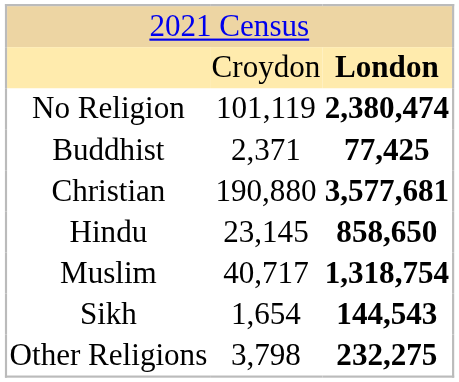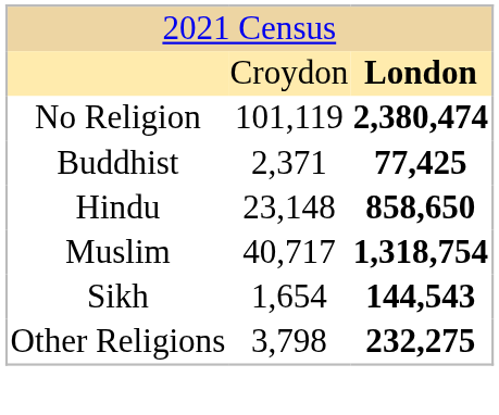 <table cellpadding="1" border="0" style="float:right; margin:0 1em 1em 0; border:1px #bbb solid; border-collapse:collapse; font-size:90%;">
 <tr style="text-align:center; background:#edd5a3;">
 <td colspan="3"><a href='#'>2021 Census</a></td>
 </tr>
 <tr style="text-align:center;background-color:#ffebad;">
 <td></td>
 <td>Croydon</td>
 <td><strong>London</strong></td>
 </tr>
 <tr style="text-align:center;">
 <td>No Religion</td>
 <td>101,119</td>
 <td><strong>2,380,474</strong></td>
 </tr>
 <tr style="text-align:center;">
 <td>Buddhist</td>
 <td>2,371</td>
 <td><strong>77,425</strong></td>
 </tr>
 <tr style="text-align:center;">
-<td>Christian</td>
-<td>190,880</td>
-<td><strong>3,577,681</strong></td>
-</tr>
-<tr style="text-align:center;">
 <td>Hindu</td>
-<td>23,145</td>
+<td>23,148</td>
 <td><strong>858,650</strong></td>
 </tr>
 <tr style="text-align:center;">
 <td>Muslim</td>
 <td>40,717</td>
 <td><strong>1,318,754</strong></td>
 </tr>
 <tr style="text-align:center;">
 <td>Sikh</td>
 <td>1,654</td>
 <td><strong>144,543</strong></td>
 </tr>
 <tr style="text-align:center;">
 <td>Other Religions</td>
 <td>3,798</td>
 <td><strong>232,275</strong></td>
 </tr>
 </table>
